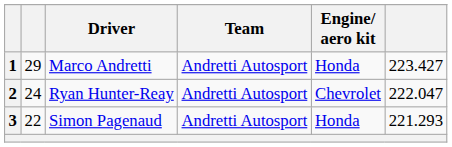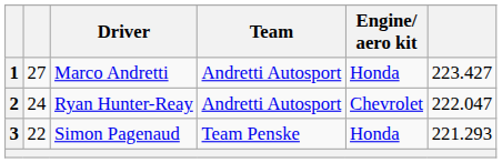 <table class="wikitable" style="font-size:95%;">
 <tr>
 </tr>
 <tr>
 <th></th>
 <th></th>
 <th>Driver</th>
 <th>Team</th>
 <th>Engine/<br>aero kit</th>
 <th></th>
 </tr>
 <tr>
 <th>1</th>
-<td style="text-align:center;">29</td>
+<td style="text-align:center;">27</td>
 <td> <a href='#'>Marco Andretti</a></td>
 <td><a href='#'>Andretti Autosport</a></td>
 <td><a href='#'>Honda</a></td>
 <td align=center>223.427</td>
 </tr>
 <tr>
 <th>2</th>
 <td style="text-align:center;">24</td>
 <td> <a href='#'>Ryan Hunter-Reay</a></td>
 <td><a href='#'>Andretti Autosport</a></td>
 <td><a href='#'>Chevrolet</a></td>
 <td>222.047</td>
 </tr>
 <tr>
 <th>3</th>
 <td style="text-align:center;">22</td>
 <td> <a href='#'>Simon Pagenaud</a></td>
-<td><a href='#'>Andretti Autosport</a></td>
+<td><a href='#'>Team Penske</a></td>
 <td><a href='#'>Honda</a></td>
 <td>221.293</td>
 </tr>
 <tr>
 <th colspan=6></th>
 </tr>
 </table>
